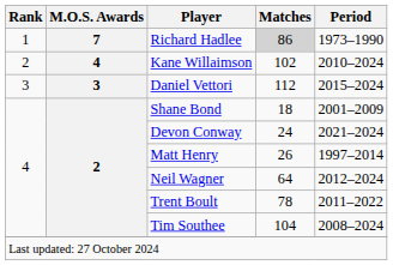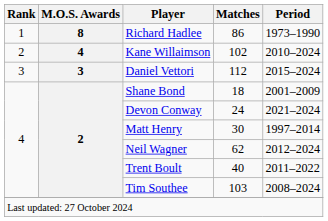 <table class="wikitable plainrowheaders sortable">
 <tr>
 <th scope=col>Rank</th>
 <th scope=col>M.O.S. Awards</th>
 <th scope=col>Player</th>
 <th scope=col>Matches</th>
 <th scope=col>Period</th>
 </tr>
 <tr>
 <td align=center>1</td>
-<th scope=row style=text-align:center;>7</th>
+<th scope=row style=text-align:center;>8</th>
 <td><a href='#'>Richard Hadlee</a></td>
-<td align=center style="background: lightgrey;">86</td>
+<td align=center>86</td>
 <td>1973–1990</td>
 </tr>
 <tr>
 <td align="center">2</td>
 <th scope="row" style="text-align:center;">4</th>
 <td><a href='#'>Kane Willaimson</a></td>
 <td align="center">102</td>
 <td>2010–2024</td>
 </tr>
 <tr>
 <td align="center">3</td>
 <th scope="row" style="text-align:center;">3</th>
 <td><a href='#'>Daniel Vettori</a></td>
 <td align=center>112</td>
 <td>2015–2024</td>
 </tr>
 <tr>
 <td rowspan=6 align="center">4</td>
 <th rowspan=6 scope="row" style="text-align:center;">2</th>
 <td><a href='#'>Shane Bond</a></td>
 <td align="center">18</td>
 <td>2001–2009</td>
 </tr>
 <tr>
 <td><a href='#'>Devon Conway</a></td>
 <td align=center>24</td>
 <td>2021–2024</td>
 </tr>
 <tr>
 <td><a href='#'>Matt Henry</a></td>
-<td align=center>26</td>
+<td align=center>30</td>
 <td>1997–2014</td>
 </tr>
 <tr>
 <td><a href='#'>Neil Wagner</a></td>
-<td align="center">64</td>
+<td align="center">62</td>
 <td>2012–2024</td>
 </tr>
 <tr>
 <td><a href='#'>Trent Boult</a></td>
-<td align="center">78</td>
+<td align="center">40</td>
 <td>2011–2022</td>
 </tr>
 <tr>
 <td><a href='#'>Tim Southee</a></td>
-<td align="center">104</td>
+<td align="center">103</td>
 <td>2008–2024</td>
 </tr>
 <tr>
 </tr>
 <tr class=sortbottom>
 <td colspan=5><small>Last updated: 27 October 2024</small></td>
 </tr>
 </table>
